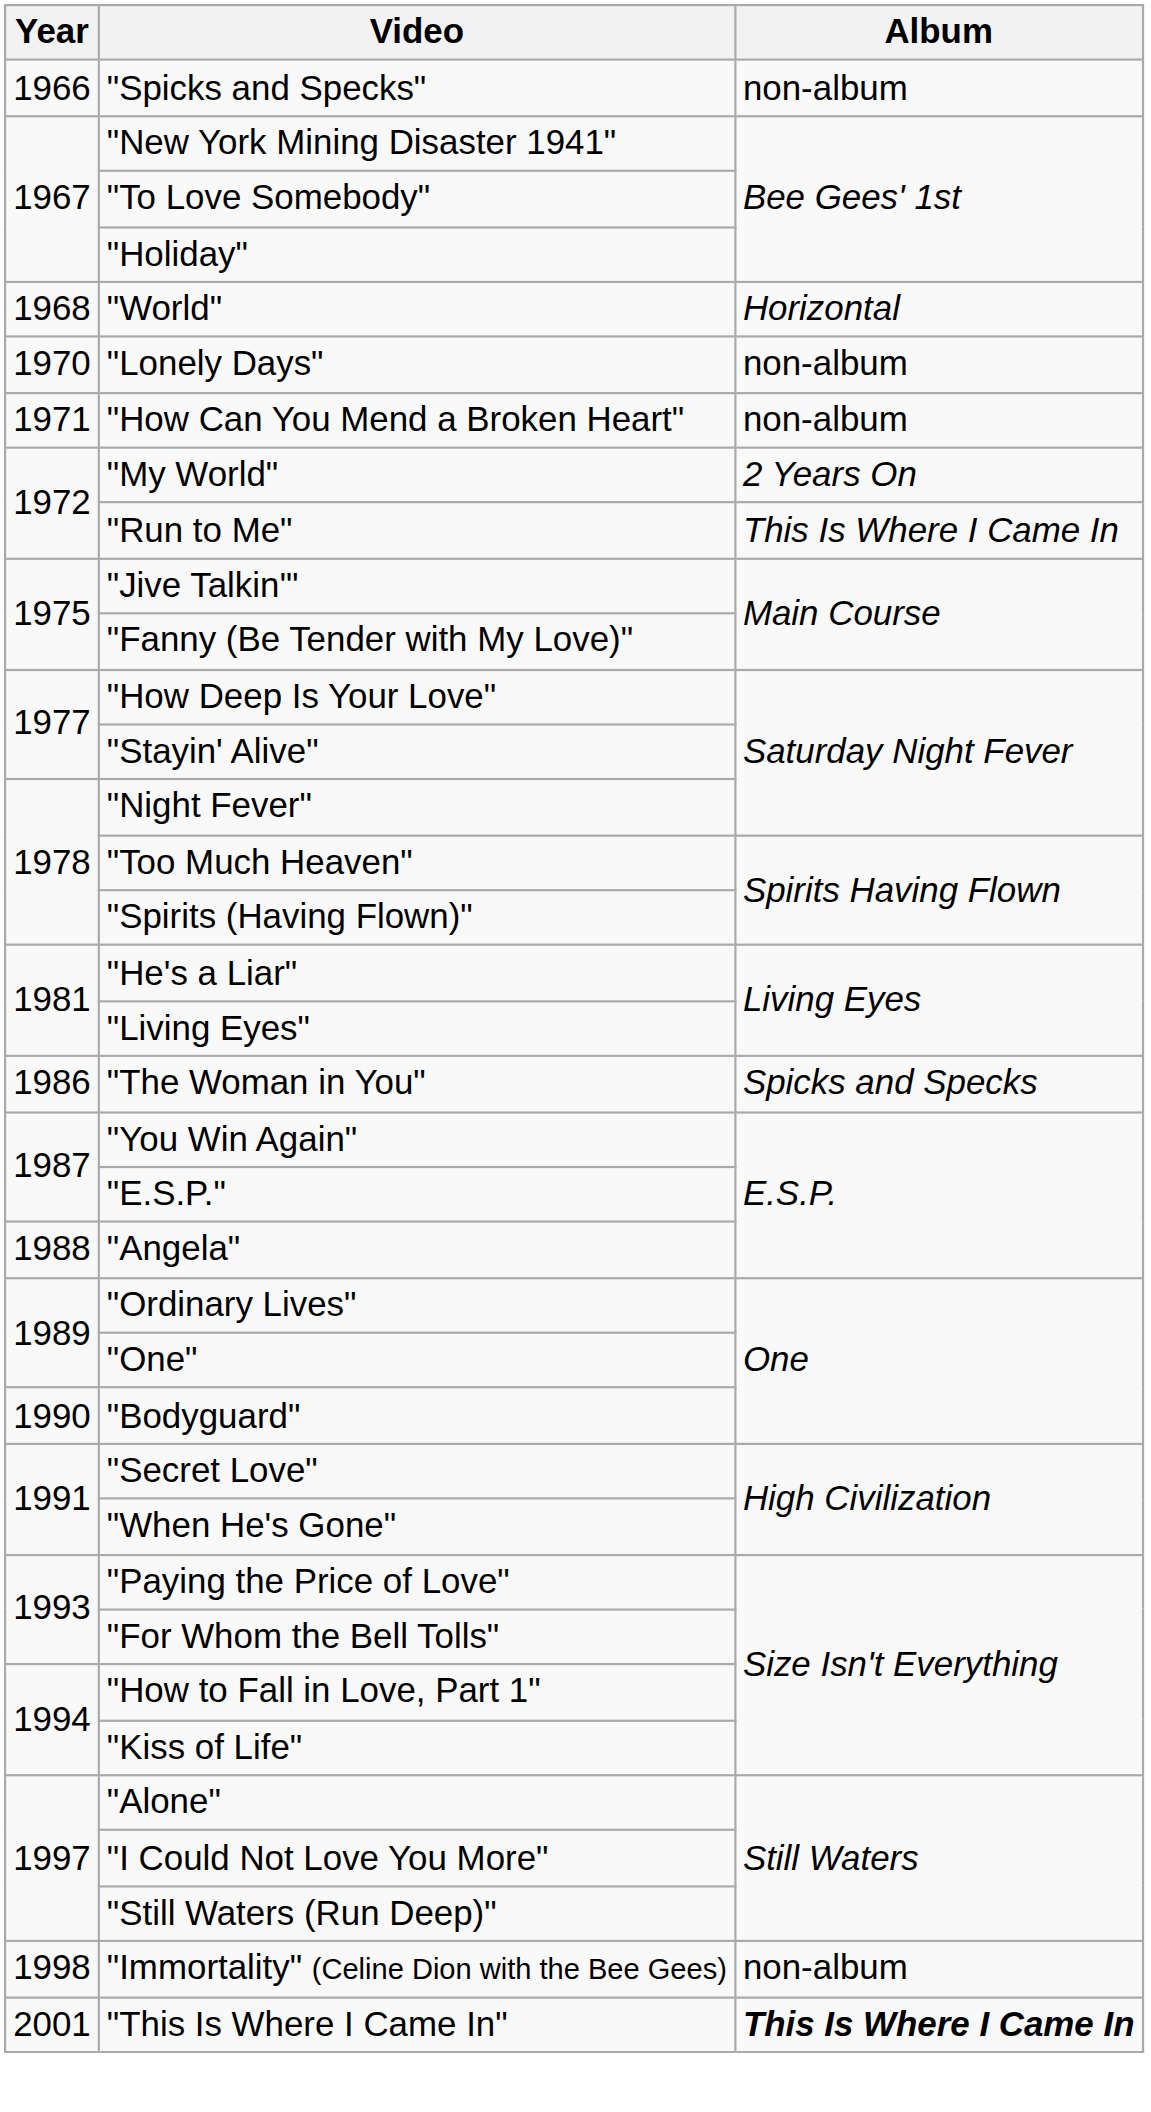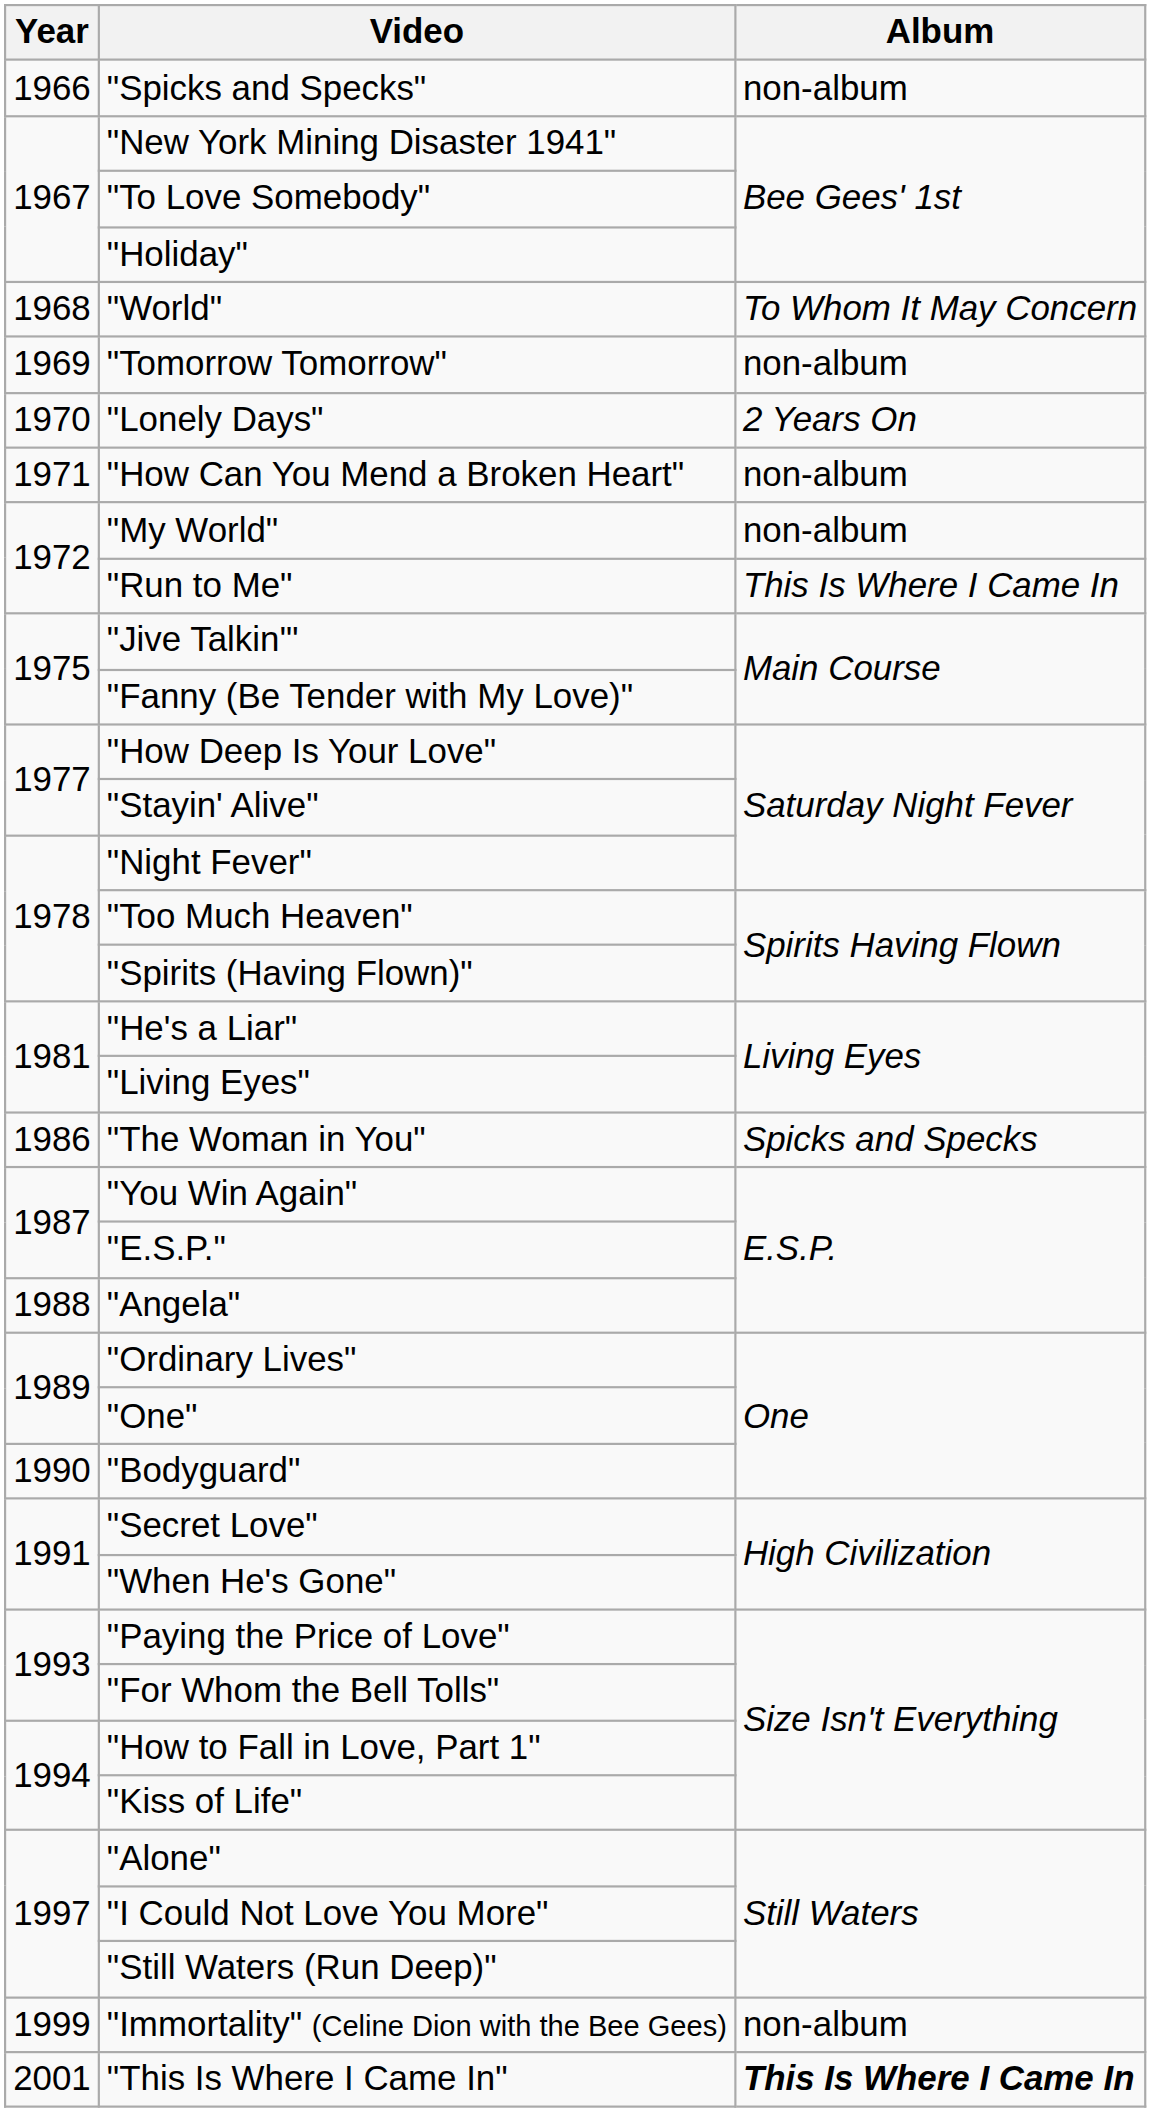 <table class="wikitable">
 <tr>
 <th>Year</th>
 <th>Video</th>
 <th>Album</th>
 </tr>
 <tr>
 <td>1966</td>
 <td>"Spicks and Specks"</td>
 <td>non-album</td>
 </tr>
 <tr>
 <td rowspan="3">1967</td>
 <td>"New York Mining Disaster 1941"</td>
 <td rowspan="3"><em>Bee Gees' 1st</em></td>
 </tr>
 <tr>
 <td>"To Love Somebody"</td>
 </tr>
 <tr>
 <td>"Holiday"</td>
 </tr>
 <tr>
 <td>1968</td>
 <td>"World"</td>
-<td><em>Horizontal</em></td>
+<td><em>To Whom It May Concern</em></td>
+</tr>
+<tr>
+<td>1969</td>
+<td>"Tomorrow Tomorrow"</td>
+<td>non-album</td>
 </tr>
 <tr>
 <td>1970</td>
 <td>"Lonely Days"</td>
-<td>non-album</td>
+<td><em>2 Years On</em></td>
 </tr>
 <tr>
 <td>1971</td>
 <td>"How Can You Mend a Broken Heart"</td>
 <td>non-album</td>
 </tr>
 <tr>
 <td rowspan="2">1972</td>
 <td>"My World"</td>
-<td><em>2 Years On</em></td>
+<td>non-album</td>
 </tr>
 <tr>
 <td>"Run to Me"</td>
 <td><em>This Is Where I Came In</em></td>
 </tr>
 <tr>
 <td rowspan="2">1975</td>
 <td>"Jive Talkin'"</td>
 <td rowspan="2"><em>Main Course</em></td>
 </tr>
 <tr>
 <td>"Fanny (Be Tender with My Love)"</td>
 </tr>
 <tr>
 <td rowspan="2">1977</td>
 <td>"How Deep Is Your Love"</td>
 <td rowspan="3"><em>Saturday Night Fever</em></td>
 </tr>
 <tr>
 <td>"Stayin' Alive"</td>
 </tr>
 <tr>
 <td rowspan="3">1978</td>
 <td>"Night Fever"</td>
 </tr>
 <tr>
 <td>"Too Much Heaven"</td>
 <td rowspan="2"><em>Spirits Having Flown</em></td>
 </tr>
 <tr>
 <td>"Spirits (Having Flown)"</td>
 </tr>
 <tr>
 <td rowspan="2">1981</td>
 <td>"He's a Liar"</td>
 <td rowspan="2"><em>Living Eyes</em></td>
 </tr>
 <tr>
 <td>"Living Eyes"</td>
 </tr>
 <tr>
 <td>1986</td>
 <td>"The Woman in You"</td>
 <td><em>Spicks and Specks</em></td>
 </tr>
 <tr>
 <td rowspan="2">1987</td>
 <td>"You Win Again"</td>
 <td rowspan="3"><em>E.S.P.</em></td>
 </tr>
 <tr>
 <td>"E.S.P."</td>
 </tr>
 <tr>
 <td>1988</td>
 <td>"Angela"</td>
 </tr>
 <tr>
 <td rowspan="2">1989</td>
 <td>"Ordinary Lives"</td>
 <td rowspan="3"><em>One</em></td>
 </tr>
 <tr>
 <td>"One"</td>
 </tr>
 <tr>
 <td>1990</td>
 <td>"Bodyguard"</td>
 </tr>
 <tr>
 <td rowspan="2">1991</td>
 <td>"Secret Love"</td>
 <td rowspan="2"><em>High Civilization</em></td>
 </tr>
 <tr>
 <td>"When He's Gone"</td>
 </tr>
 <tr>
 <td rowspan="2">1993</td>
 <td>"Paying the Price of Love"</td>
 <td rowspan="4"><em>Size Isn't Everything</em></td>
 </tr>
 <tr>
 <td>"For Whom the Bell Tolls"</td>
 </tr>
 <tr>
 <td rowspan="2">1994</td>
 <td>"How to Fall in Love, Part 1"</td>
 </tr>
 <tr>
 <td>"Kiss of Life"</td>
 </tr>
 <tr>
 <td rowspan="3">1997</td>
 <td>"Alone"</td>
 <td rowspan="3"><em>Still Waters</em></td>
 </tr>
 <tr>
 <td>"I Could Not Love You More"</td>
 </tr>
 <tr>
 <td>"Still Waters (Run Deep)"</td>
 </tr>
 <tr>
-<td>1998</td>
+<td>1999</td>
 <td>"Immortality" <small>(Celine Dion with the Bee Gees)</small></td>
 <td>non-album</td>
 </tr>
 <tr>
 <td>2001</td>
 <td>"This Is Where I Came In"</td>
 <td><strong><em>This Is Where I Came In</em></strong></td>
 </tr>
 </table>
